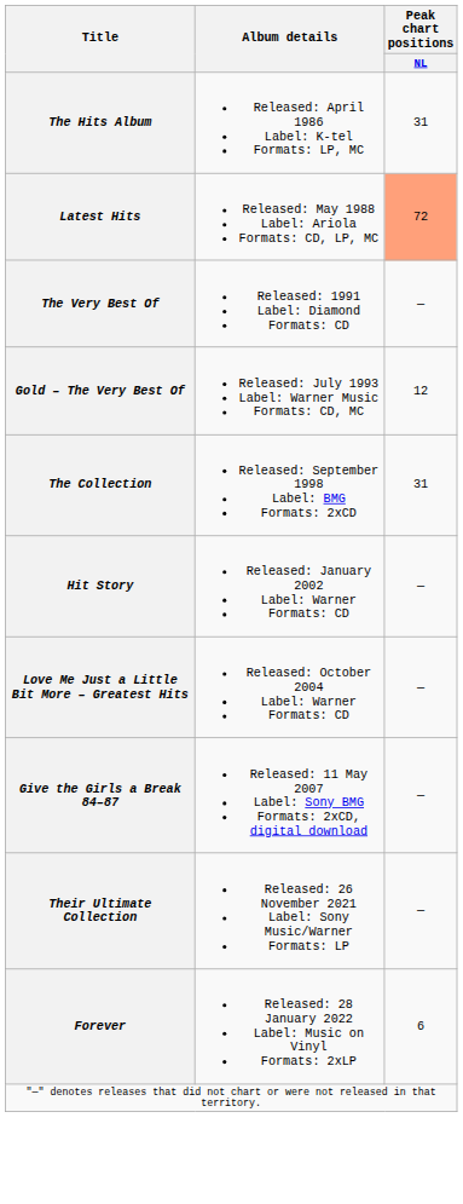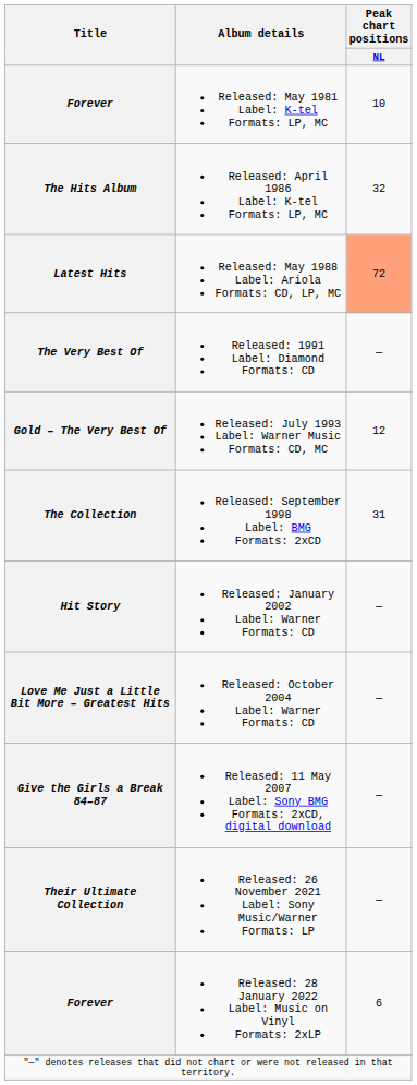 <table class="wikitable plainrowheaders" style="text-align:center;">
 <tr>
 <th rowspan="2" scope="col" style="width:15em;">Title</th>
 <th rowspan="2" scope="col" style="width:15em;">Album details</th>
 <th>Peak chart positions</th>
 </tr>
 <tr>
 <th scope="col" style="width:2em;font-size:90%;"><a href='#'>NL</a><br></th>
 </tr>
 <tr>
+<th scope="row"><em>Forever</em></th>
+<td><br><ul><li>Released: May 1981</li><li>Label: <a href='#'>K-tel</a></li><li>Formats: LP, MC</li></ul></td>
+<td>10</td>
+</tr>
+<tr>
 <th scope="row"><em>The Hits Album</em></th>
 <td><br><ul><li>Released: April 1986</li><li>Label: K-tel</li><li>Formats: LP, MC</li></ul></td>
-<td>31</td>
+<td>32</td>
 </tr>
 <tr>
 <th scope="row"><em>Latest Hits</em></th>
 <td><br><ul><li>Released: May 1988</li><li>Label: Ariola</li><li>Formats: CD, LP, MC</li></ul></td>
 <td style="background: lightsalmon;">72</td>
 </tr>
 <tr>
 <th scope="row"><em>The Very Best Of</em></th>
 <td><br><ul><li>Released: 1991</li><li>Label: Diamond</li><li>Formats: CD</li></ul></td>
 <td>—</td>
 </tr>
 <tr>
 <th scope="row"><em>Gold – The Very Best Of</em></th>
 <td><br><ul><li>Released: July 1993</li><li>Label: Warner Music</li><li>Formats: CD, MC</li></ul></td>
 <td>12</td>
 </tr>
 <tr>
 <th scope="row"><em>The Collection</em></th>
 <td><br><ul><li>Released: September 1998</li><li>Label: <a href='#'>BMG</a></li><li>Formats: 2xCD</li></ul></td>
 <td>31</td>
 </tr>
 <tr>
 <th scope="row"><em>Hit Story</em></th>
 <td><br><ul><li>Released: January 2002</li><li>Label: Warner</li><li>Formats: CD</li></ul></td>
 <td>—</td>
 </tr>
 <tr>
 <th scope="row"><em>Love Me Just a Little Bit More – Greatest Hits</em></th>
 <td><br><ul><li>Released: October 2004</li><li>Label: Warner</li><li>Formats: CD</li></ul></td>
 <td>—</td>
 </tr>
 <tr>
 <th scope="row"><em>Give the Girls a Break 84–87</em></th>
 <td><br><ul><li>Released: 11 May 2007</li><li>Label: <a href='#'>Sony BMG</a></li><li>Formats: 2xCD, <a href='#'>digital download</a></li></ul></td>
 <td>—</td>
 </tr>
 <tr>
 <th scope="row"><em>Their Ultimate Collection</em></th>
 <td><br><ul><li>Released: 26 November 2021</li><li>Label: Sony Music/Warner</li><li>Formats: LP</li></ul></td>
 <td>—</td>
 </tr>
 <tr>
 <th scope="row"><em>Forever</em></th>
 <td><br><ul><li>Released: 28 January 2022</li><li>Label: Music on Vinyl</li><li>Formats: 2xLP</li></ul></td>
 <td>6</td>
 </tr>
 <tr>
 <td colspan="3" style="font-size:8pt">"—" denotes releases that did not chart or were not released in that territory.</td>
 </tr>
 </table>
